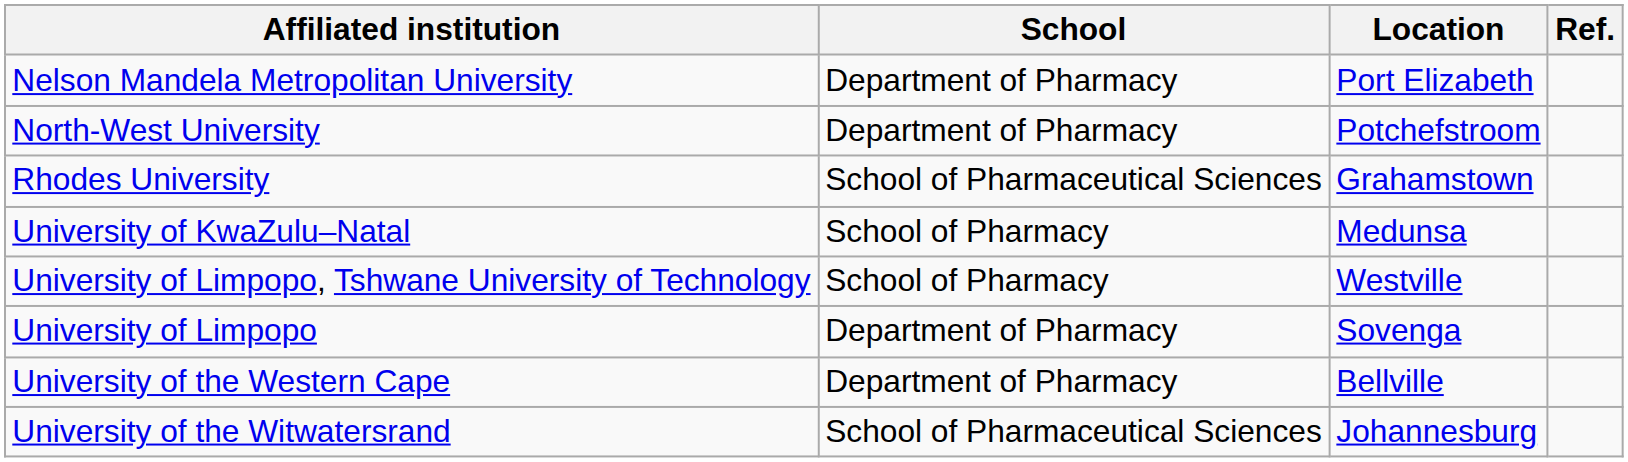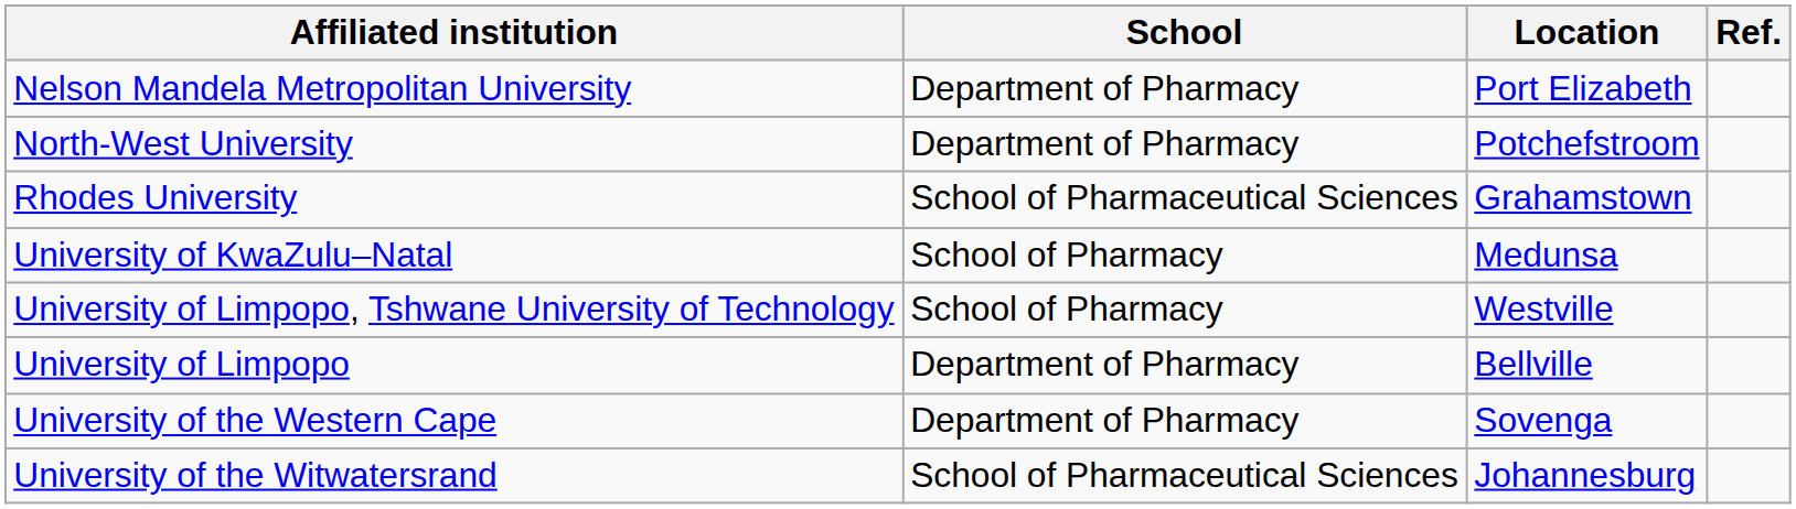 <table class="wikitable sortable">
 <tr>
 <th>Affiliated institution</th>
 <th>School</th>
 <th>Location</th>
 <th>Ref.</th>
 </tr>
 <tr>
 <td><a href='#'>Nelson Mandela Metropolitan University</a></td>
 <td>Department of Pharmacy</td>
 <td><a href='#'>Port Elizabeth</a></td>
 <td></td>
 </tr>
 <tr>
 <td><a href='#'>North-West University</a></td>
 <td>Department of Pharmacy</td>
 <td><a href='#'>Potchefstroom</a></td>
 <td></td>
 </tr>
 <tr>
 <td><a href='#'>Rhodes University</a></td>
 <td>School of Pharmaceutical Sciences</td>
 <td><a href='#'>Grahamstown</a></td>
 <td></td>
 </tr>
 <tr>
 <td><a href='#'>University of KwaZulu–Natal</a></td>
 <td>School of Pharmacy</td>
 <td><a href='#'>Medunsa</a></td>
 <td></td>
 </tr>
 <tr>
 <td><a href='#'>University of Limpopo</a>, <a href='#'>Tshwane University of Technology</a></td>
 <td>School of Pharmacy</td>
 <td><a href='#'>Westville</a></td>
 <td></td>
 </tr>
 <tr>
 <td><a href='#'>University of Limpopo</a></td>
 <td>Department of Pharmacy</td>
-<td><a href='#'>Sovenga</a></td>
+<td><a href='#'>Bellville</a></td>
 <td></td>
 </tr>
 <tr>
 <td><a href='#'>University of the Western Cape</a></td>
 <td>Department of Pharmacy</td>
-<td><a href='#'>Bellville</a></td>
+<td><a href='#'>Sovenga</a></td>
 <td></td>
 </tr>
 <tr>
 <td><a href='#'>University of the Witwatersrand</a></td>
 <td>School of Pharmaceutical Sciences</td>
 <td><a href='#'>Johannesburg</a></td>
 <td></td>
 </tr>
 </table>
